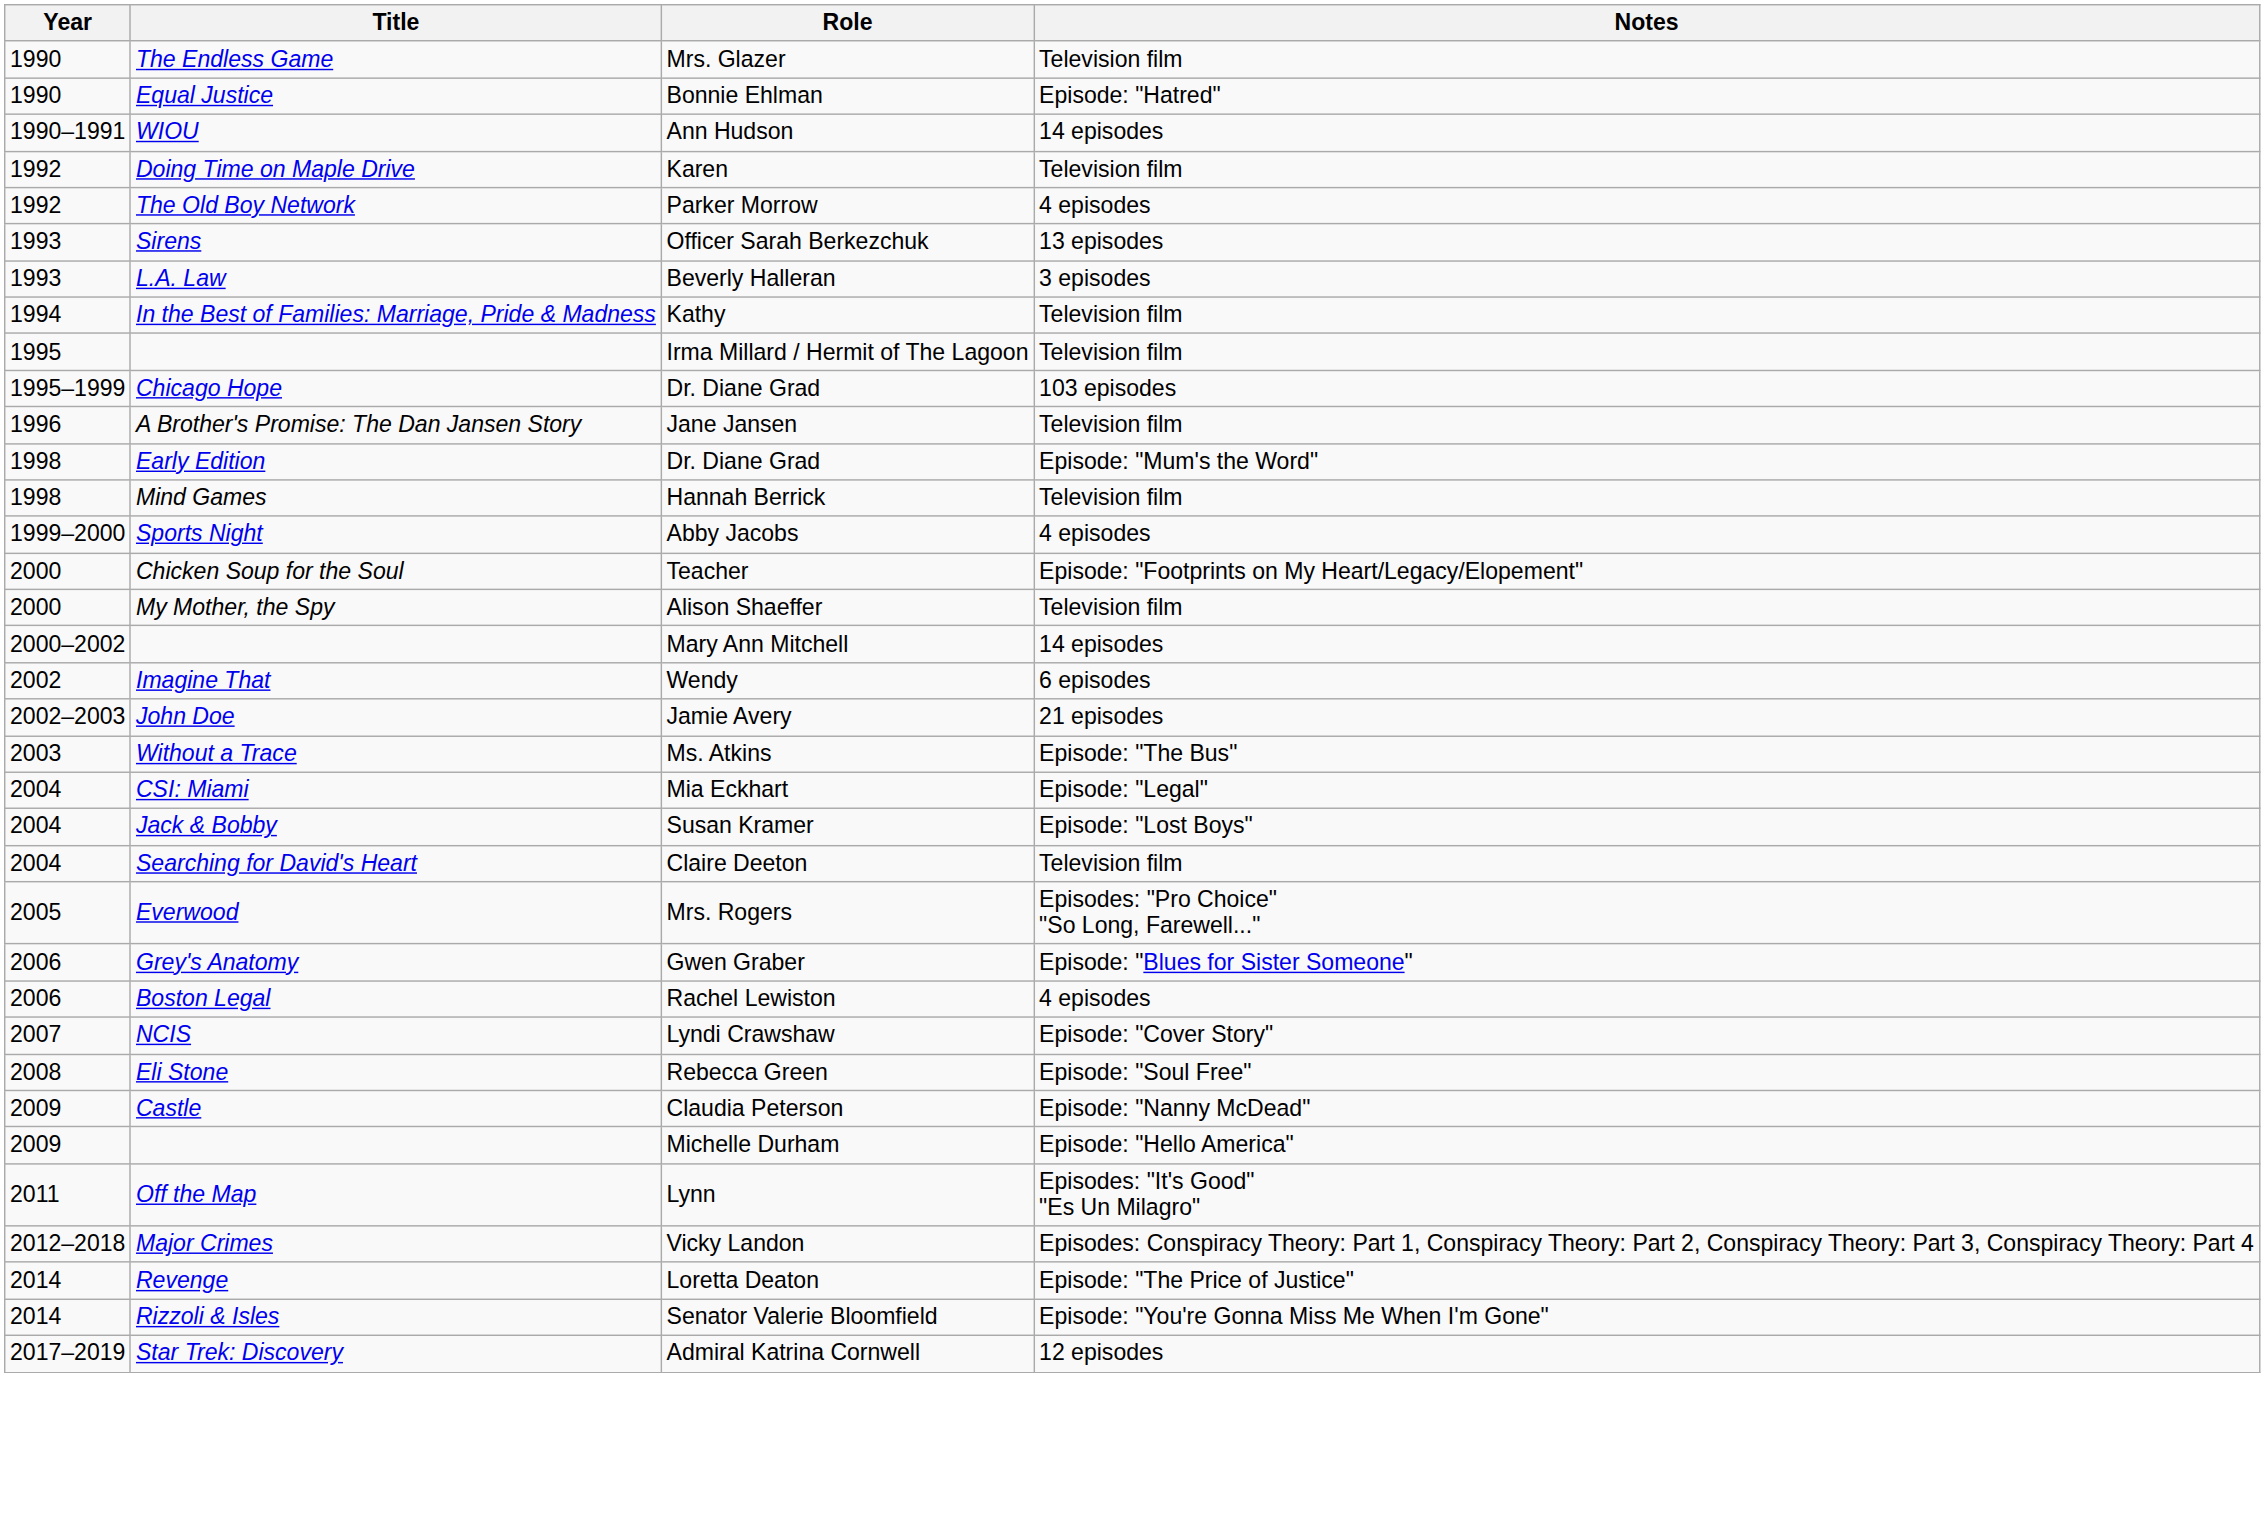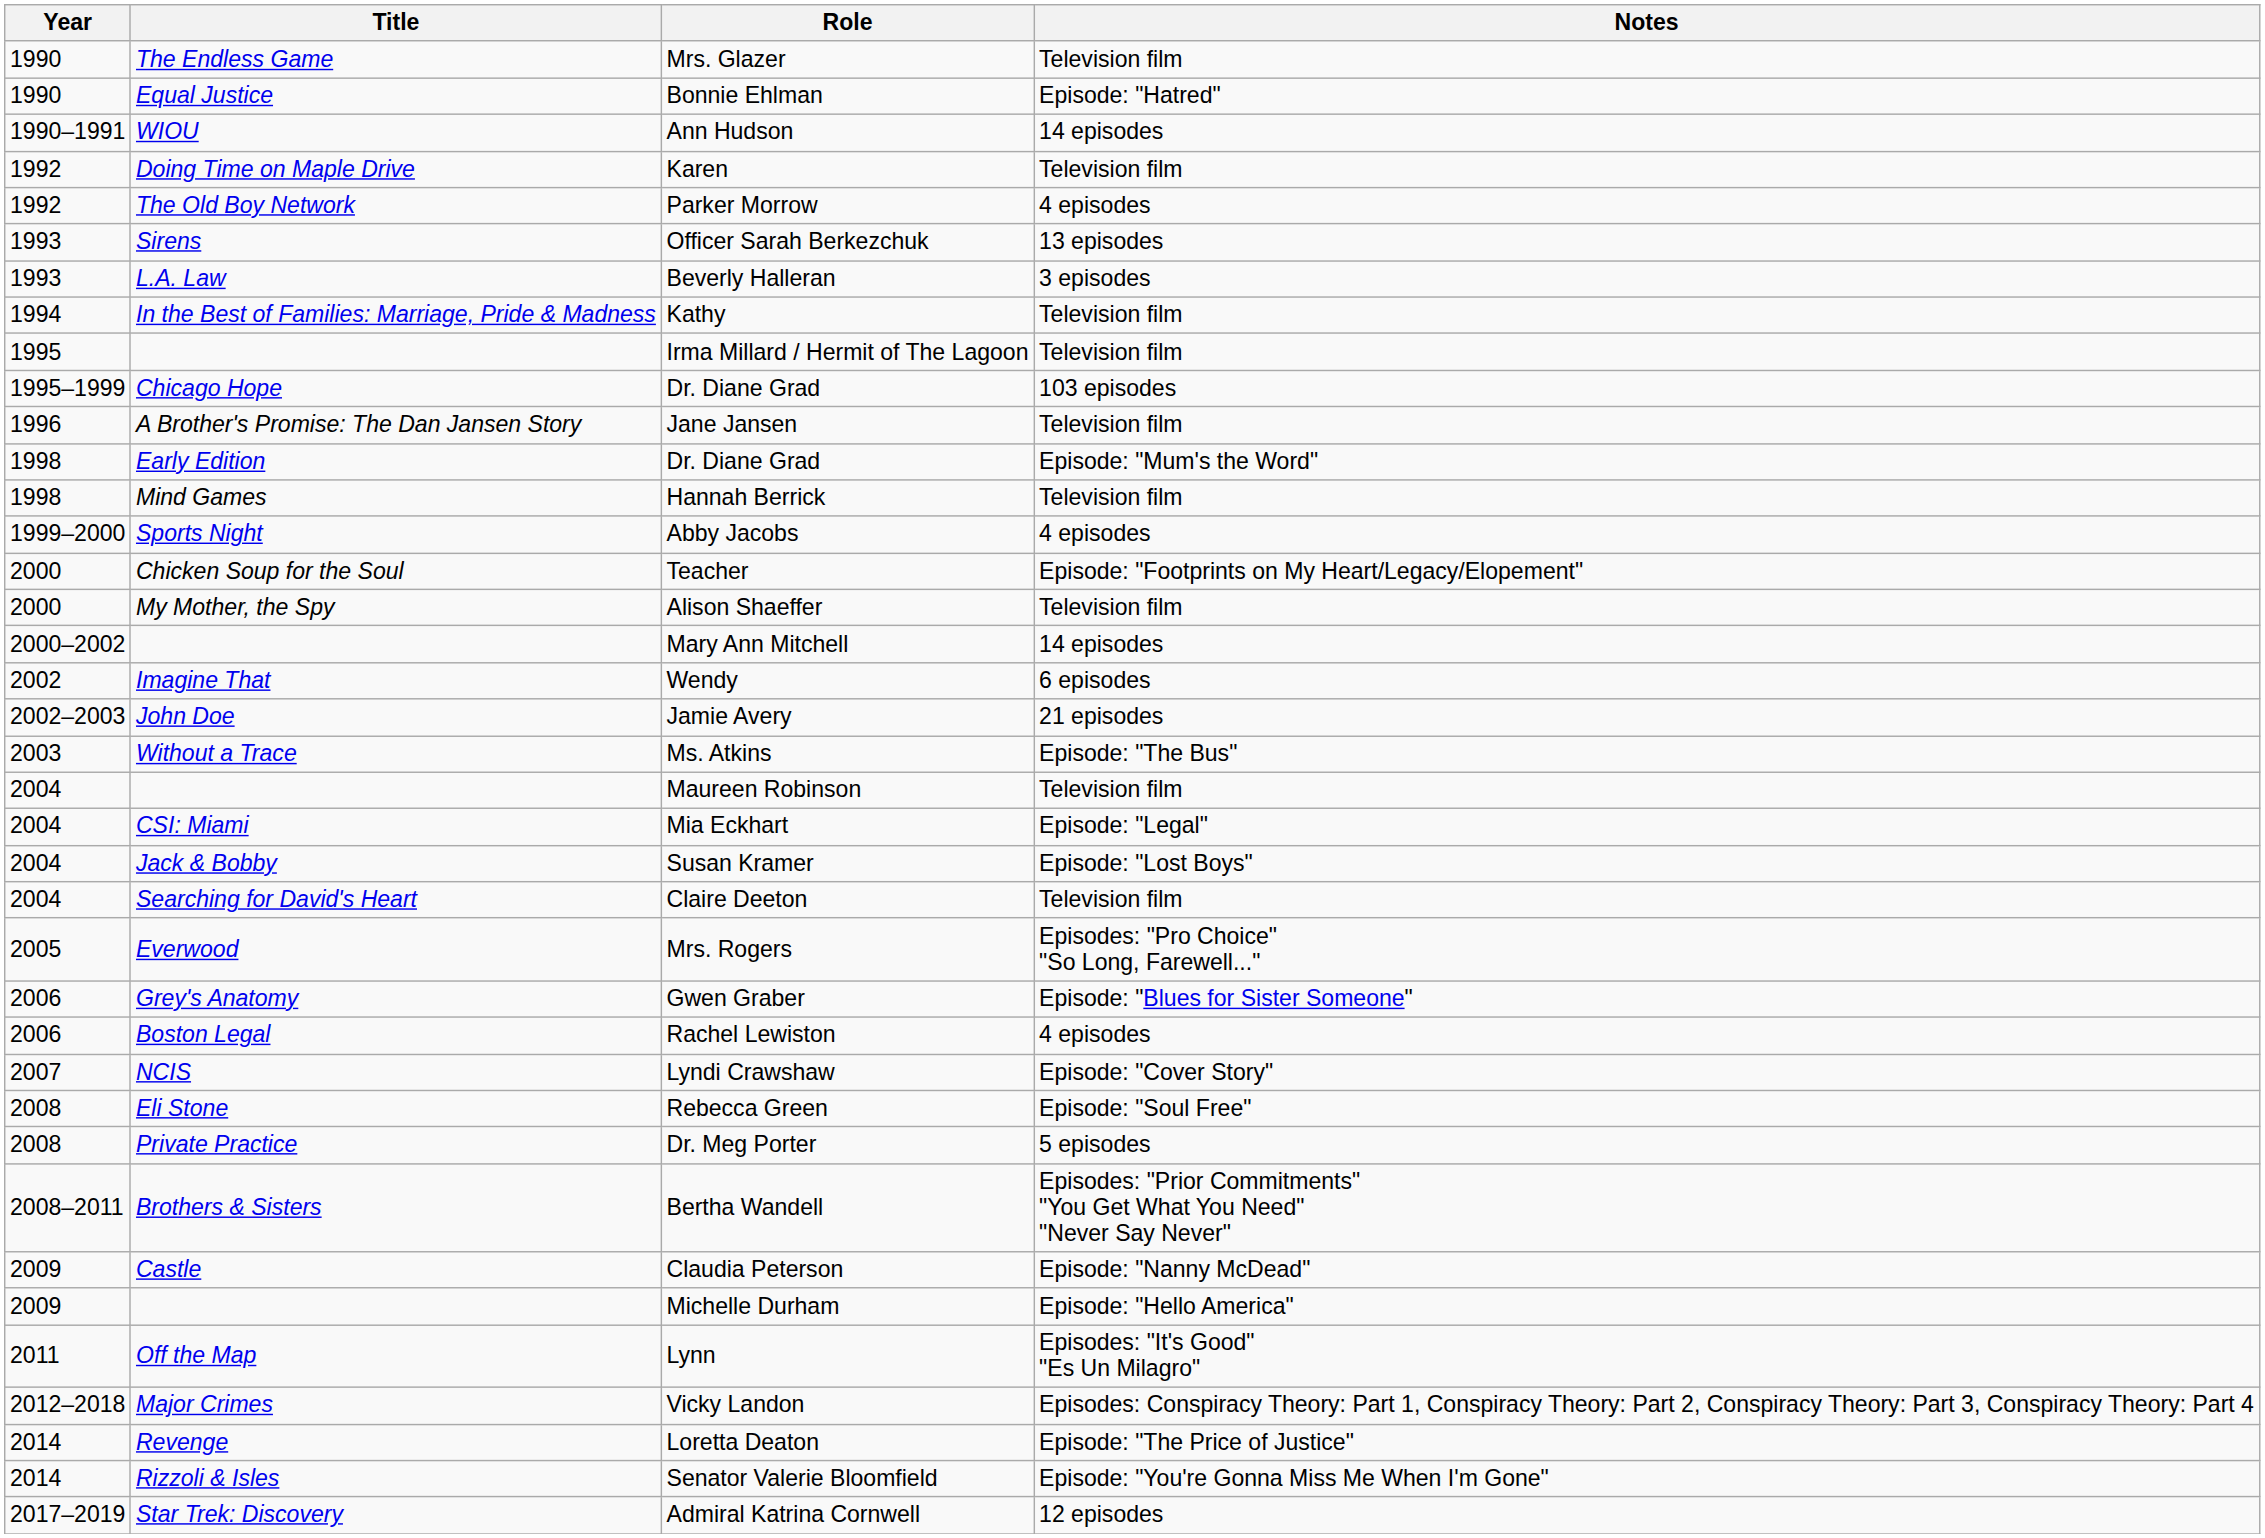 <table class="wikitable sortable">
 <tr>
 <th>Year</th>
 <th>Title</th>
 <th>Role</th>
 <th class="unsortable">Notes</th>
 </tr>
 <tr>
 <td>1990</td>
 <td><em><a href='#'>The Endless Game</a></em></td>
 <td>Mrs. Glazer</td>
 <td>Television film</td>
 </tr>
 <tr>
 <td>1990</td>
 <td><em><a href='#'>Equal Justice</a></em></td>
 <td>Bonnie Ehlman</td>
 <td>Episode: "Hatred"</td>
 </tr>
 <tr>
 <td>1990–1991</td>
 <td><em><a href='#'>WIOU</a></em></td>
 <td>Ann Hudson</td>
 <td>14 episodes</td>
 </tr>
 <tr>
 <td>1992</td>
 <td><em><a href='#'>Doing Time on Maple Drive</a></em></td>
 <td>Karen</td>
 <td>Television film</td>
 </tr>
 <tr>
 <td>1992</td>
 <td><em><a href='#'>The Old Boy Network</a></em></td>
 <td>Parker Morrow</td>
 <td>4 episodes</td>
 </tr>
 <tr>
 <td>1993</td>
 <td><em><a href='#'>Sirens</a></em></td>
 <td>Officer Sarah Berkezchuk</td>
 <td>13 episodes</td>
 </tr>
 <tr>
 <td>1993</td>
 <td><em><a href='#'>L.A. Law</a></em></td>
 <td>Beverly Halleran</td>
 <td>3 episodes</td>
 </tr>
 <tr>
 <td>1994</td>
 <td><em><a href='#'>In the Best of Families: Marriage, Pride & Madness</a></em></td>
 <td>Kathy</td>
 <td>Television film</td>
 </tr>
 <tr>
 <td>1995</td>
 <td><em></em></td>
 <td>Irma Millard / Hermit of The Lagoon</td>
 <td>Television film</td>
 </tr>
 <tr>
 <td>1995–1999</td>
 <td><em><a href='#'>Chicago Hope</a></em></td>
 <td>Dr. Diane Grad</td>
 <td>103 episodes</td>
 </tr>
 <tr>
 <td>1996</td>
 <td><em>A Brother's Promise: The Dan Jansen Story</em></td>
 <td>Jane Jansen</td>
 <td>Television film</td>
 </tr>
 <tr>
 <td>1998</td>
 <td><em><a href='#'>Early Edition</a></em></td>
 <td>Dr. Diane Grad</td>
 <td>Episode: "Mum's the Word"</td>
 </tr>
 <tr>
 <td>1998</td>
 <td><em>Mind Games</em></td>
 <td>Hannah Berrick</td>
 <td>Television film</td>
 </tr>
 <tr>
 <td>1999–2000</td>
 <td><em><a href='#'>Sports Night</a></em></td>
 <td>Abby Jacobs</td>
 <td>4 episodes</td>
 </tr>
 <tr>
 <td>2000</td>
 <td><em>Chicken Soup for the Soul</em></td>
 <td>Teacher</td>
 <td>Episode: "Footprints on My Heart/Legacy/Elopement"</td>
 </tr>
 <tr>
 <td>2000</td>
 <td><em>My Mother, the Spy</em></td>
 <td>Alison Shaeffer</td>
 <td>Television film</td>
 </tr>
 <tr>
 <td>2000–2002</td>
 <td><em></em></td>
 <td>Mary Ann Mitchell</td>
 <td>14 episodes</td>
 </tr>
 <tr>
 <td>2002</td>
 <td><em><a href='#'>Imagine That</a></em></td>
 <td>Wendy</td>
 <td>6 episodes</td>
 </tr>
 <tr>
 <td>2002–2003</td>
 <td><em><a href='#'>John Doe</a></em></td>
 <td>Jamie Avery</td>
 <td>21 episodes</td>
 </tr>
 <tr>
 <td>2003</td>
 <td><em><a href='#'>Without a Trace</a></em></td>
 <td>Ms. Atkins</td>
 <td>Episode: "The Bus"</td>
 </tr>
 <tr>
 <td>2004</td>
+<td><em></em></td>
+<td>Maureen Robinson</td>
+<td>Television film</td>
+</tr>
+<tr>
+<td>2004</td>
 <td><em><a href='#'>CSI: Miami</a></em></td>
 <td>Mia Eckhart</td>
 <td>Episode: "Legal"</td>
 </tr>
 <tr>
 <td>2004</td>
 <td><em><a href='#'>Jack & Bobby</a></em></td>
 <td>Susan Kramer</td>
 <td>Episode: "Lost Boys"</td>
 </tr>
 <tr>
 <td>2004</td>
 <td><em><a href='#'>Searching for David's Heart</a></em></td>
 <td>Claire Deeton</td>
 <td>Television film</td>
 </tr>
 <tr>
 <td>2005</td>
 <td><em><a href='#'>Everwood</a></em></td>
 <td>Mrs. Rogers</td>
 <td>Episodes: "Pro Choice"<br>"So Long, Farewell..."</td>
 </tr>
 <tr>
 <td>2006</td>
 <td><em><a href='#'>Grey's Anatomy</a></em></td>
 <td>Gwen Graber</td>
 <td>Episode: "<a href='#'>Blues for Sister Someone</a>"</td>
 </tr>
 <tr>
 <td>2006</td>
 <td><em><a href='#'>Boston Legal</a></em></td>
 <td>Rachel Lewiston</td>
 <td>4 episodes</td>
 </tr>
 <tr>
 <td>2007</td>
 <td><em><a href='#'>NCIS</a></em></td>
 <td>Lyndi Crawshaw</td>
 <td>Episode: "Cover Story"</td>
 </tr>
 <tr>
 <td>2008</td>
 <td><em><a href='#'>Eli Stone</a></em></td>
 <td>Rebecca Green</td>
 <td>Episode: "Soul Free"</td>
 </tr>
 <tr>
+<td>2008</td>
+<td><em><a href='#'>Private Practice</a></em></td>
+<td>Dr. Meg Porter</td>
+<td>5 episodes</td>
+</tr>
+<tr>
+<td>2008–2011</td>
+<td><em><a href='#'>Brothers & Sisters</a></em></td>
+<td>Bertha Wandell</td>
+<td>Episodes: "Prior Commitments"<br>"You Get What You Need"<br>"Never Say Never"</td>
+</tr>
+<tr>
 <td>2009</td>
 <td><em><a href='#'>Castle</a></em></td>
 <td>Claudia Peterson</td>
 <td>Episode: "Nanny McDead"</td>
 </tr>
 <tr>
 <td>2009</td>
 <td><em></em></td>
 <td>Michelle Durham</td>
 <td>Episode: "Hello America"</td>
 </tr>
 <tr>
 <td>2011</td>
 <td><em><a href='#'>Off the Map</a></em></td>
 <td>Lynn</td>
 <td>Episodes: "It's Good"<br>"Es Un Milagro"</td>
 </tr>
 <tr>
 <td>2012–2018</td>
 <td><em><a href='#'>Major Crimes</a></em></td>
 <td>Vicky Landon</td>
 <td>Episodes: Conspiracy Theory: Part 1, Conspiracy Theory: Part 2, Conspiracy Theory: Part 3, Conspiracy Theory: Part 4</td>
 </tr>
 <tr>
 <td>2014</td>
 <td><em><a href='#'>Revenge</a></em></td>
 <td>Loretta Deaton</td>
 <td>Episode: "The Price of Justice"</td>
 </tr>
 <tr>
 <td>2014</td>
 <td><em><a href='#'>Rizzoli & Isles</a></em></td>
 <td>Senator Valerie Bloomfield</td>
 <td>Episode: "You're Gonna Miss Me When I'm Gone"</td>
 </tr>
 <tr>
 <td>2017–2019</td>
 <td><em><a href='#'>Star Trek: Discovery</a></em></td>
 <td>Admiral Katrina Cornwell</td>
 <td>12 episodes</td>
 </tr>
 </table>
